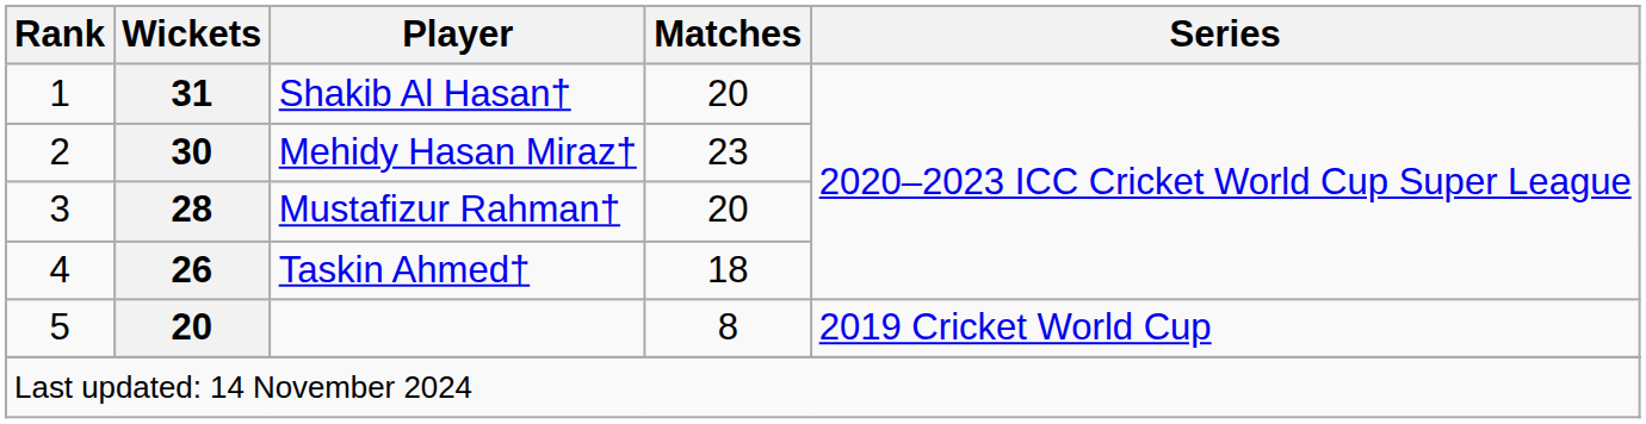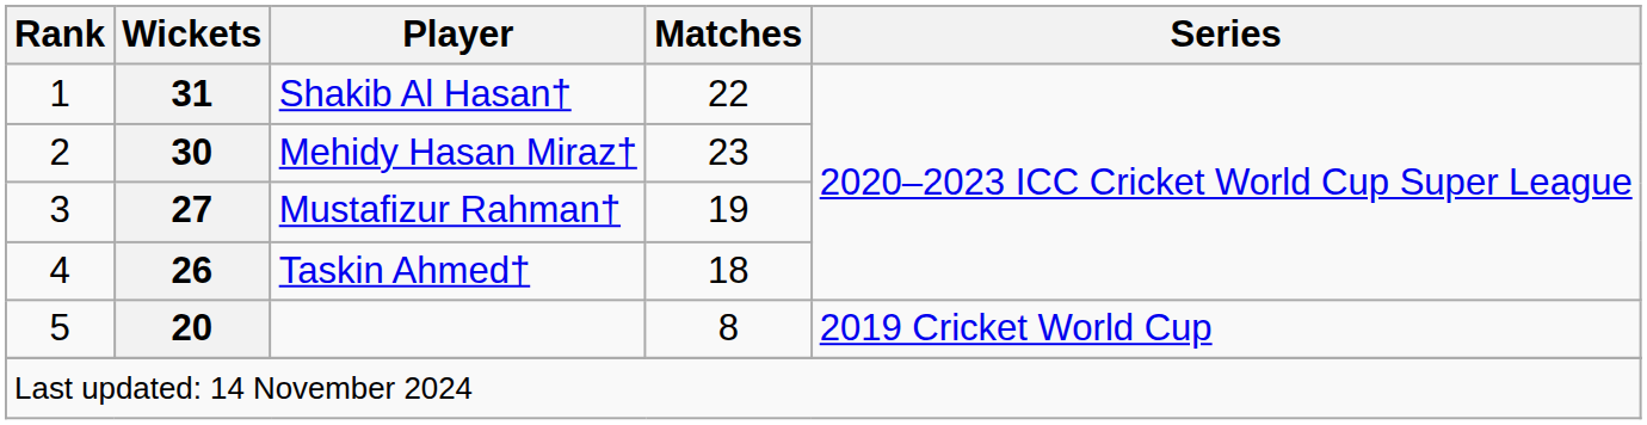 <table class="wikitable plainrowheaders sortable">
 <tr>
 <th scope=col>Rank</th>
 <th scope=col>Wickets</th>
 <th scope=col>Player</th>
 <th scope=col>Matches</th>
 <th scope=col>Series</th>
 </tr>
 <tr>
 <td align=center>1</td>
 <th scope=row style=text-align:center;>31</th>
 <td><a href='#'>Shakib Al Hasan†</a></td>
-<td align=center>20</td>
+<td align=center>22</td>
 <td rowspan="4"><a href='#'>2020–2023 ICC Cricket World Cup Super League</a></td>
 </tr>
 <tr>
 <td align=center>2</td>
 <th scope=row style=text-align:center;>30</th>
 <td><a href='#'>Mehidy Hasan Miraz†</a></td>
 <td align=center>23</td>
 </tr>
 <tr>
 <td align="center">3</td>
-<th scope="row" style="text-align:center;">28</th>
+<th scope="row" style="text-align:center;">27</th>
 <td><a href='#'>Mustafizur Rahman†</a></td>
-<td align="center">20</td>
+<td align="center">19</td>
 </tr>
 <tr>
 <td align=center>4</td>
 <th scope=row style=text-align:center;>26</th>
 <td><a href='#'>Taskin Ahmed†</a></td>
 <td align="center">18</td>
 </tr>
 <tr>
 <td align=center>5</td>
 <th scope=row style=text-align:center;>20</th>
 <td></td>
 <td align=center>8</td>
 <td><a href='#'>2019 Cricket World Cup</a></td>
 </tr>
 <tr>
 </tr>
 <tr class=sortbottom>
 <td colspan=5><small>Last updated: 14 November 2024</small></td>
 </tr>
 </table>
